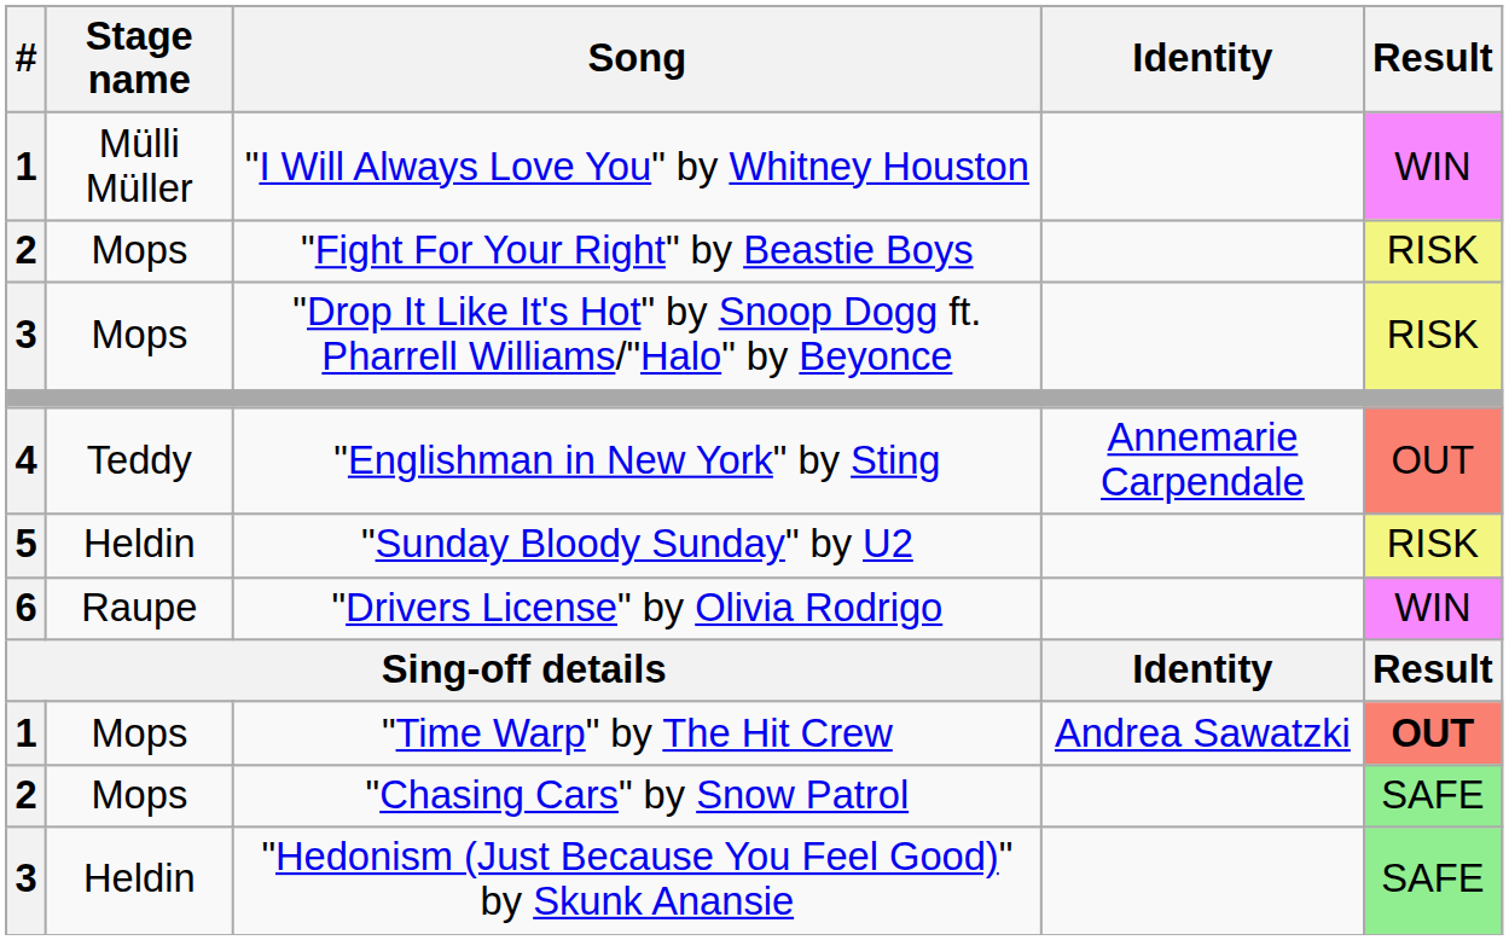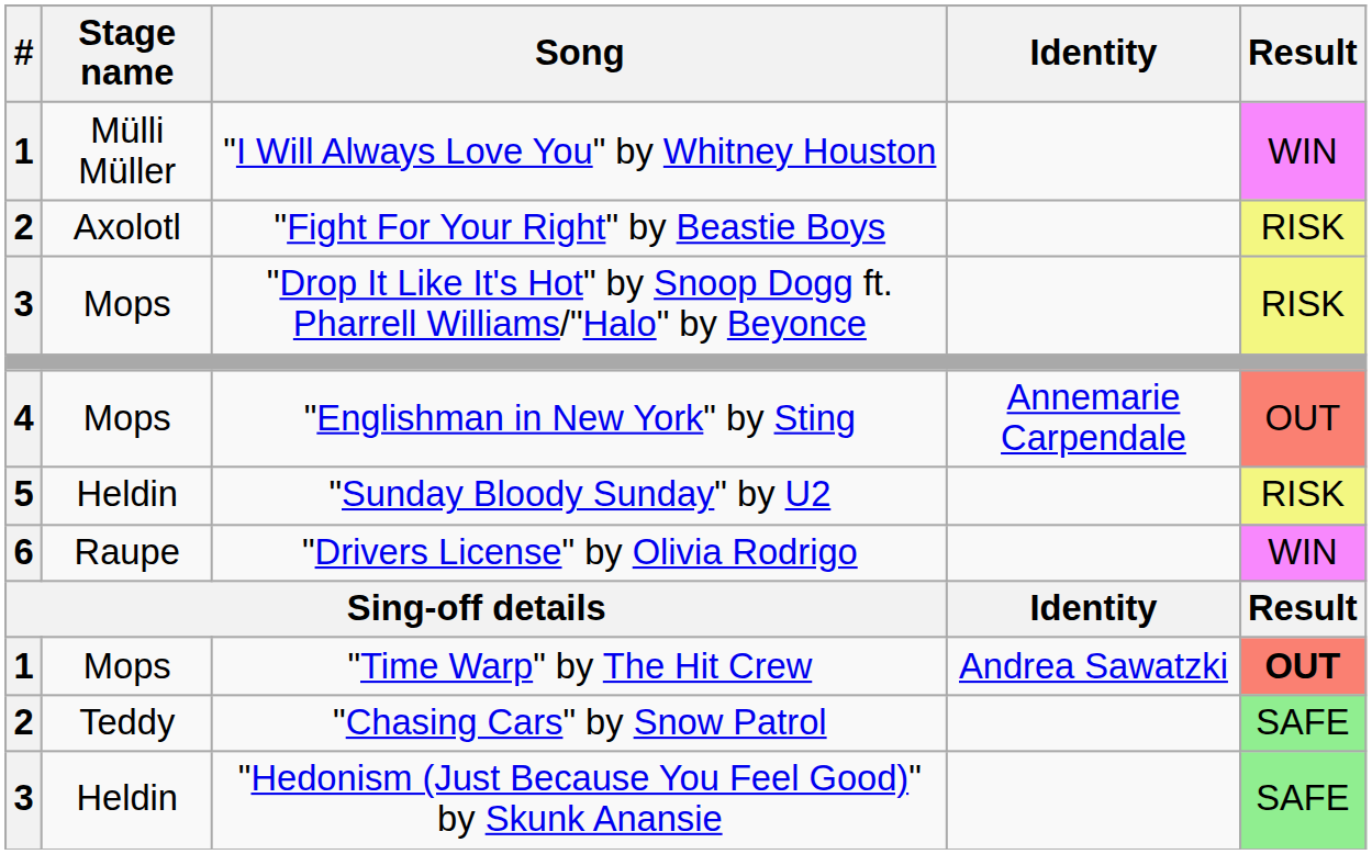 <table class="wikitable plainrowheaders" style="text-align: center;">
 <tr>
 <th>#</th>
 <th>Stage name</th>
 <th>Song</th>
 <th>Identity</th>
 <th>Result</th>
 </tr>
 <tr>
 <th>1</th>
 <td>Mülli Müller</td>
 <td>"<a href='#'>I Will Always Love You</a>" by <a href='#'>Whitney Houston</a></td>
 <td></td>
 <td bgcolor="F888FD">WIN</td>
 </tr>
 <tr>
 <th>2</th>
-<td>Mops</td>
+<td>Axolotl</td>
 <td>"<a href='#'>Fight For Your Right</a>" by <a href='#'>Beastie Boys</a></td>
 <td></td>
 <td colspan="2" bgcolor="#F3F781">RISK</td>
 </tr>
 <tr>
 <th>3</th>
 <td>Mops</td>
 <td>"<a href='#'>Drop It Like It's Hot</a>" by <a href='#'>Snoop Dogg</a> ft. <a href='#'>Pharrell Williams</a>/"<a href='#'>Halo</a>"  by <a href='#'>Beyonce</a></td>
 <td></td>
 <td bgcolor="#F3F781">RISK</td>
 </tr>
 <tr>
 <td colspan="5" style="background:darkgray"></td>
 </tr>
 <tr>
 <th>4</th>
-<td>Teddy</td>
+<td>Mops</td>
 <td>"<a href='#'>Englishman in New York</a>" by <a href='#'>Sting</a></td>
 <td><a href='#'>Annemarie Carpendale</a></td>
 <td bgcolor=salmon>OUT</td>
 </tr>
 <tr>
 <th>5</th>
 <td>Heldin</td>
 <td>"<a href='#'>Sunday Bloody Sunday</a>" by <a href='#'>U2</a></td>
 <td></td>
 <td colspan="2" bgcolor="#F3F781">RISK</td>
 </tr>
 <tr>
 <th>6</th>
 <td>Raupe</td>
 <td>"<a href='#'>Drivers License</a>" by <a href='#'>Olivia Rodrigo</a></td>
 <td></td>
 <td bgcolor="F888FD">WIN</td>
 </tr>
 <tr>
 <th colspan="3">Sing-off details</th>
 <th>Identity</th>
 <th>Result</th>
 </tr>
 <tr>
 <th>1</th>
 <td>Mops</td>
 <td>"<a href='#'>Time Warp</a>" by <a href='#'>The Hit Crew</a></td>
 <td><a href='#'>Andrea Sawatzki</a></td>
 <td bgcolor=salmon><strong>OUT</strong></td>
 </tr>
 <tr>
 <th>2</th>
-<td>Mops</td>
+<td>Teddy</td>
 <td>"<a href='#'>Chasing Cars</a>" by <a href='#'>Snow Patrol</a></td>
 <td></td>
 <td bgcolor=lightgreen>SAFE</td>
 </tr>
 <tr>
 <th>3</th>
 <td>Heldin</td>
 <td>"<a href='#'>Hedonism (Just Because You Feel Good)</a>" by <a href='#'>Skunk Anansie</a></td>
 <td></td>
 <td bgcolor=lightgreen>SAFE</td>
 </tr>
 </table>
